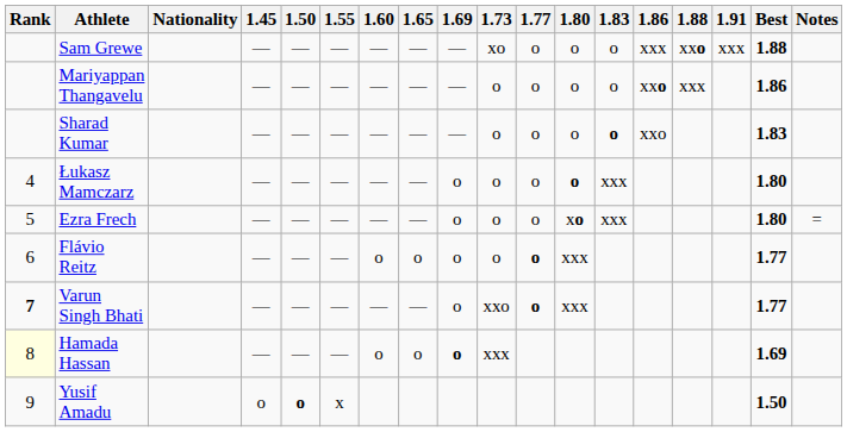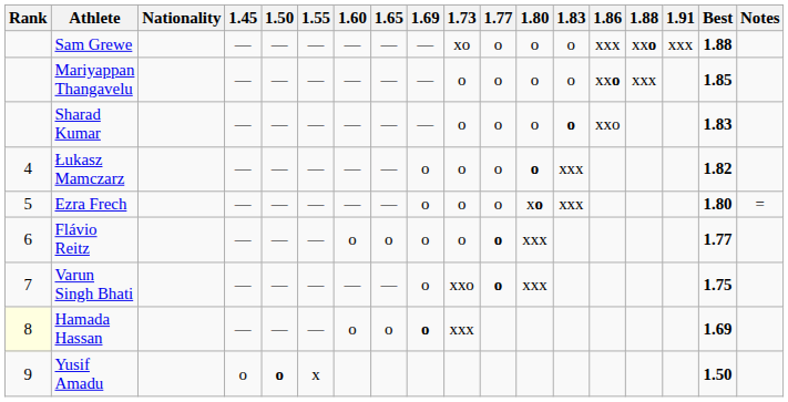 <table class="wikitable sortable" style="text-align:center">
 <tr>
 <th>Rank</th>
 <th>Athlete</th>
 <th>Nationality</th>
 <th>1.45</th>
 <th>1.50</th>
 <th>1.55</th>
 <th>1.60</th>
 <th>1.65</th>
 <th>1.69</th>
 <th>1.73</th>
 <th>1.77</th>
 <th>1.80</th>
 <th>1.83</th>
 <th>1.86</th>
 <th>1.88</th>
 <th>1.91</th>
 <th>Best</th>
 <th>Notes</th>
 </tr>
 <tr>
 <td></td>
 <td align=left><a href='#'>Sam Grewe</a></td>
 <td align=left></td>
 <td>—</td>
 <td>—</td>
 <td>—</td>
 <td>—</td>
 <td>—</td>
 <td>—</td>
 <td>xo</td>
 <td>o</td>
 <td>o</td>
 <td>o</td>
 <td>xxx</td>
 <td>xx<strong>o</strong></td>
 <td>xxx</td>
 <td><strong>1.88</strong></td>
 <td></td>
 </tr>
 <tr>
 <td></td>
 <td align=left><a href='#'>Mariyappan Thangavelu</a></td>
 <td align=left></td>
 <td>—</td>
 <td>—</td>
 <td>—</td>
 <td>—</td>
 <td>—</td>
 <td>—</td>
 <td>o</td>
 <td>o</td>
 <td>o</td>
 <td>o</td>
 <td>xx<strong>o</strong></td>
 <td>xxx</td>
 <td></td>
-<td><strong>1.86</strong></td>
+<td><strong>1.85</strong></td>
 <td></td>
 </tr>
 <tr>
 <td></td>
 <td align=left><a href='#'>Sharad Kumar</a></td>
 <td align=left></td>
 <td>—</td>
 <td>—</td>
 <td>—</td>
 <td>—</td>
 <td>—</td>
 <td>—</td>
 <td>o</td>
 <td>o</td>
 <td>o</td>
 <td><strong>o</strong></td>
 <td>xxo</td>
 <td></td>
 <td></td>
 <td><strong>1.83</strong></td>
 <td></td>
 </tr>
 <tr>
 <td>4</td>
 <td align=left><a href='#'>Łukasz Mamczarz</a></td>
 <td align=left></td>
 <td>—</td>
 <td>—</td>
 <td>—</td>
 <td>—</td>
 <td>—</td>
 <td>o</td>
 <td>o</td>
 <td>o</td>
 <td><strong>o</strong></td>
 <td>xxx</td>
 <td></td>
 <td></td>
 <td></td>
-<td><strong>1.80</strong></td>
+<td><strong>1.82</strong></td>
 <td></td>
 </tr>
 <tr>
 <td>5</td>
 <td align=left><a href='#'>Ezra Frech</a></td>
 <td align=left></td>
 <td>—</td>
 <td>—</td>
 <td>—</td>
 <td>—</td>
 <td>—</td>
 <td>o</td>
 <td>o</td>
 <td>o</td>
 <td>x<strong>o</strong></td>
 <td>xxx</td>
 <td></td>
 <td></td>
 <td></td>
 <td><strong>1.80</strong></td>
 <td>=</td>
 </tr>
 <tr>
 <td>6</td>
 <td align=left><a href='#'>Flávio Reitz</a></td>
 <td align=left></td>
 <td>—</td>
 <td>—</td>
 <td>—</td>
 <td>o</td>
 <td>o</td>
 <td>o</td>
 <td>o</td>
 <td><strong>o</strong></td>
 <td>xxx</td>
 <td></td>
 <td></td>
 <td></td>
 <td></td>
 <td><strong>1.77</strong></td>
 <td></td>
 </tr>
 <tr>
-<td><strong>7</strong></td>
+<td>7</td>
 <td align=left><a href='#'>Varun Singh Bhati</a></td>
 <td align=left></td>
 <td>—</td>
 <td>—</td>
 <td>—</td>
 <td>—</td>
 <td>—</td>
 <td>o</td>
 <td>xxo</td>
 <td><strong>o</strong></td>
 <td>xxx</td>
 <td></td>
 <td></td>
 <td></td>
 <td></td>
-<td><strong>1.77</strong></td>
+<td><strong>1.75</strong></td>
 <td></td>
 </tr>
 <tr>
 <td style="background: lightyellow;">8</td>
 <td align=left><a href='#'>Hamada Hassan</a></td>
 <td align=left></td>
 <td>—</td>
 <td>—</td>
 <td>—</td>
 <td>o</td>
 <td>o</td>
 <td><strong>o</strong></td>
 <td>xxx</td>
 <td></td>
 <td></td>
 <td></td>
 <td></td>
 <td></td>
 <td></td>
 <td><strong>1.69</strong></td>
 <td></td>
 </tr>
 <tr>
 <td>9</td>
 <td align=left><a href='#'>Yusif Amadu</a></td>
 <td align=left></td>
 <td>o</td>
 <td><strong>o</strong></td>
 <td>x</td>
 <td></td>
 <td></td>
 <td></td>
 <td></td>
 <td></td>
 <td></td>
 <td></td>
 <td></td>
 <td></td>
 <td></td>
 <td><strong>1.50</strong></td>
 <td></td>
 </tr>
 </table>
